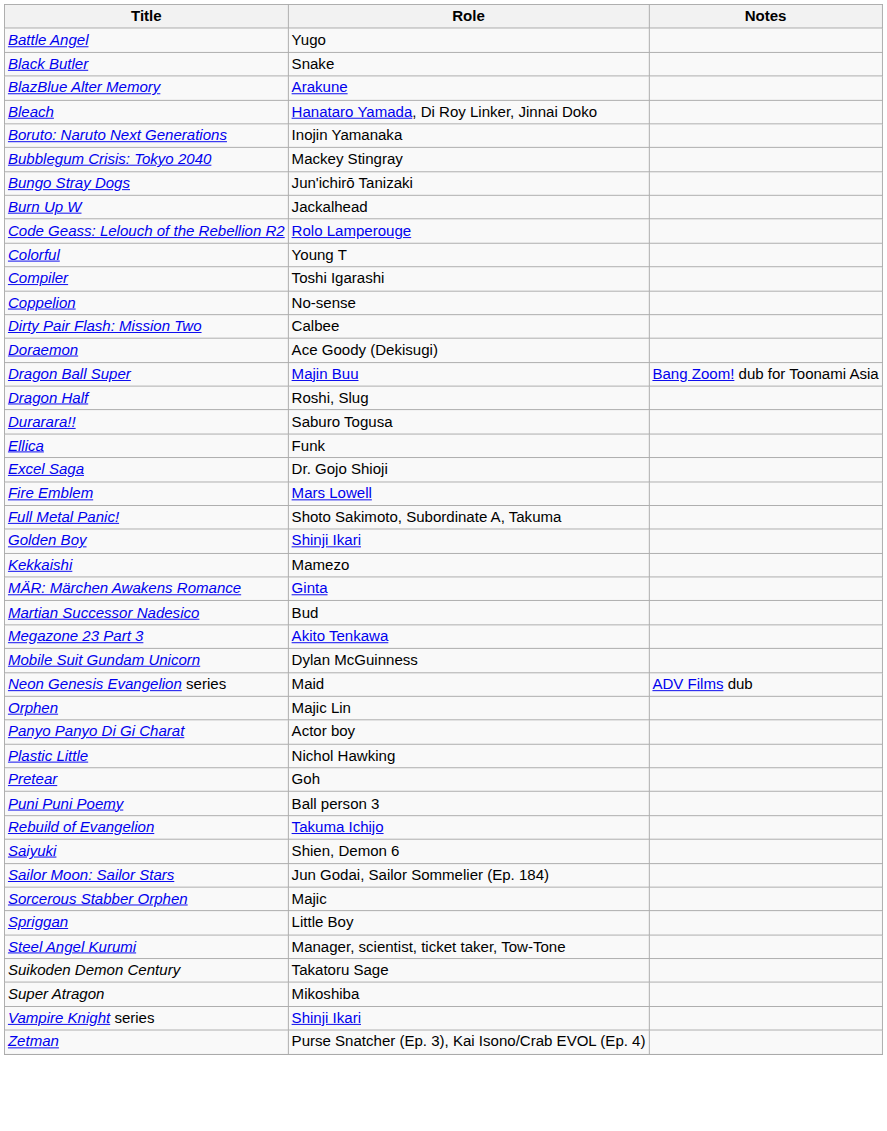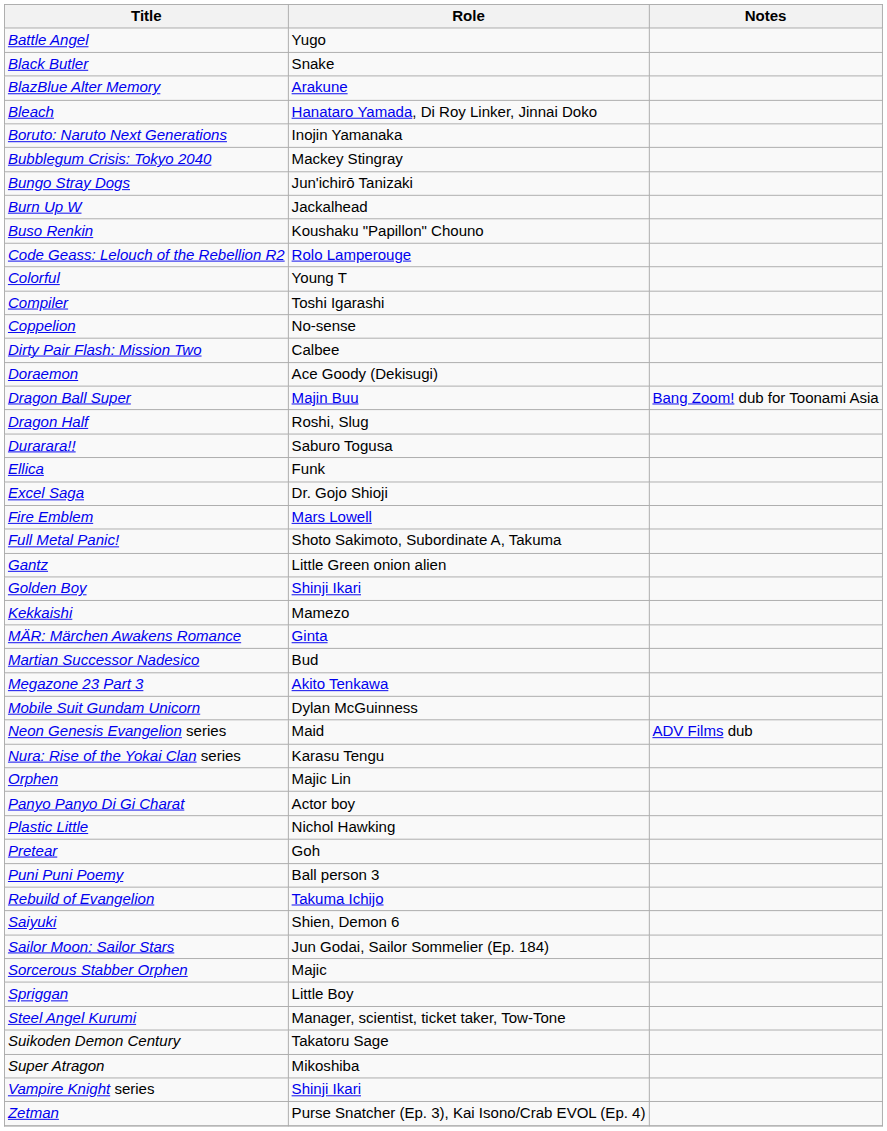 <table class="wikitable">
 <tr>
 <th>Title</th>
 <th>Role</th>
 <th>Notes</th>
 </tr>
 <tr>
 <td><em><a href='#'>Battle Angel</a></em></td>
 <td>Yugo</td>
 <td></td>
 </tr>
 <tr>
 <td><em><a href='#'>Black Butler</a></em></td>
 <td>Snake</td>
 <td></td>
 </tr>
 <tr>
 <td><em><a href='#'>BlazBlue Alter Memory</a></em></td>
 <td><a href='#'>Arakune</a></td>
 <td></td>
 </tr>
 <tr>
 <td><em><a href='#'>Bleach</a></em></td>
 <td><a href='#'>Hanataro Yamada</a>, Di Roy Linker, Jinnai Doko</td>
 <td></td>
 </tr>
 <tr>
 <td><em><a href='#'>Boruto: Naruto Next Generations</a></em></td>
 <td>Inojin Yamanaka</td>
 <td></td>
 </tr>
 <tr>
 <td><em><a href='#'>Bubblegum Crisis: Tokyo 2040</a></em></td>
 <td>Mackey Stingray</td>
 <td></td>
 </tr>
 <tr>
 <td><em><a href='#'>Bungo Stray Dogs</a></em></td>
 <td>Jun'ichirō Tanizaki</td>
 <td></td>
 </tr>
 <tr>
 <td><em><a href='#'>Burn Up W</a></em></td>
 <td>Jackalhead</td>
+<td></td>
+</tr>
+<tr>
+<td><em><a href='#'>Buso Renkin</a></em></td>
+<td>Koushaku "Papillon" Chouno</td>
 <td></td>
 </tr>
 <tr>
 <td><em><a href='#'>Code Geass: Lelouch of the Rebellion R2</a></em></td>
 <td><a href='#'>Rolo Lamperouge</a></td>
 <td></td>
 </tr>
 <tr>
 <td><em><a href='#'>Colorful</a></em></td>
 <td>Young T</td>
 <td></td>
 </tr>
 <tr>
 <td><em><a href='#'>Compiler</a></em></td>
 <td>Toshi Igarashi</td>
 <td></td>
 </tr>
 <tr>
 <td><em><a href='#'>Coppelion</a></em></td>
 <td>No-sense</td>
 <td></td>
 </tr>
 <tr>
 <td><em><a href='#'>Dirty Pair Flash: Mission Two</a></em></td>
 <td>Calbee</td>
 <td></td>
 </tr>
 <tr>
 <td><em><a href='#'>Doraemon</a></em></td>
 <td>Ace Goody (Dekisugi)</td>
 <td></td>
 </tr>
 <tr>
 <td><em><a href='#'>Dragon Ball Super</a></em></td>
 <td><a href='#'>Majin Buu</a></td>
 <td><a href='#'>Bang Zoom!</a> dub for Toonami Asia</td>
 </tr>
 <tr>
 <td><em><a href='#'>Dragon Half</a></em></td>
 <td>Roshi, Slug</td>
 <td></td>
 </tr>
 <tr>
 <td><em><a href='#'>Durarara!!</a></em></td>
 <td>Saburo Togusa</td>
 <td></td>
 </tr>
 <tr>
 <td><em><a href='#'>Ellica</a></em></td>
 <td>Funk</td>
 <td></td>
 </tr>
 <tr>
 <td><em><a href='#'>Excel Saga</a></em></td>
 <td>Dr. Gojo Shioji</td>
 <td></td>
 </tr>
 <tr>
 <td><em><a href='#'>Fire Emblem</a></em></td>
 <td><a href='#'>Mars Lowell</a></td>
 <td></td>
 </tr>
 <tr>
 <td><em><a href='#'>Full Metal Panic!</a></em></td>
 <td>Shoto Sakimoto, Subordinate A, Takuma</td>
 <td></td>
 </tr>
 <tr>
+<td><em><a href='#'>Gantz</a></em></td>
+<td>Little Green onion alien</td>
+<td></td>
+</tr>
+<tr>
 <td><em><a href='#'>Golden Boy</a></em></td>
 <td><a href='#'>Shinji Ikari</a></td>
 <td></td>
 </tr>
 <tr>
 <td><em><a href='#'>Kekkaishi</a></em></td>
 <td>Mamezo</td>
 <td></td>
 </tr>
 <tr>
 <td><em><a href='#'>MÄR: Märchen Awakens Romance</a></em></td>
 <td><a href='#'>Ginta</a></td>
 <td></td>
 </tr>
 <tr>
 <td><em><a href='#'>Martian Successor Nadesico</a></em></td>
 <td>Bud</td>
 <td></td>
 </tr>
 <tr>
 <td><em><a href='#'>Megazone 23 Part 3</a></em></td>
 <td><a href='#'>Akito Tenkawa</a></td>
 <td></td>
 </tr>
 <tr>
 <td><em><a href='#'>Mobile Suit Gundam Unicorn</a></em></td>
 <td>Dylan McGuinness</td>
 <td></td>
 </tr>
 <tr>
 <td><em><a href='#'>Neon Genesis Evangelion</a></em> series</td>
 <td>Maid</td>
 <td><a href='#'>ADV Films</a> dub</td>
+</tr>
+<tr>
+<td><em><a href='#'>Nura: Rise of the Yokai Clan</a></em> series</td>
+<td>Karasu Tengu</td>
+<td></td>
 </tr>
 <tr>
 <td><em><a href='#'>Orphen</a></em></td>
 <td>Majic Lin</td>
 <td></td>
 </tr>
 <tr>
 <td><em><a href='#'>Panyo Panyo Di Gi Charat</a></em></td>
 <td>Actor boy</td>
 <td></td>
 </tr>
 <tr>
 <td><em><a href='#'>Plastic Little</a></em></td>
 <td>Nichol Hawking</td>
 <td></td>
 </tr>
 <tr>
 <td><em><a href='#'>Pretear</a></em></td>
 <td>Goh</td>
 <td></td>
 </tr>
 <tr>
 <td><em><a href='#'>Puni Puni Poemy</a></em></td>
 <td>Ball person 3</td>
 <td></td>
 </tr>
 <tr>
 <td><em><a href='#'>Rebuild of Evangelion</a></em></td>
 <td><a href='#'>Takuma Ichijo</a></td>
 <td></td>
 </tr>
 <tr>
 <td><em><a href='#'>Saiyuki</a></em></td>
 <td>Shien, Demon 6</td>
 <td></td>
 </tr>
 <tr>
 <td><a href='#'><em>Sailor Moon: Sailor Stars</em></a></td>
 <td>Jun Godai, Sailor Sommelier (Ep. 184)</td>
 <td></td>
 </tr>
 <tr>
 <td><em><a href='#'>Sorcerous Stabber Orphen</a></em></td>
 <td>Majic</td>
 <td></td>
 </tr>
 <tr>
 <td><em><a href='#'>Spriggan</a></em></td>
 <td>Little Boy</td>
 <td></td>
 </tr>
 <tr>
 <td><em><a href='#'>Steel Angel Kurumi</a></em></td>
 <td>Manager, scientist, ticket taker, Tow-Tone</td>
 <td></td>
 </tr>
 <tr>
 <td><em>Suikoden Demon Century</em></td>
 <td>Takatoru Sage</td>
 <td></td>
 </tr>
 <tr>
 <td><em>Super Atragon</em></td>
 <td>Mikoshiba</td>
 <td></td>
 </tr>
 <tr>
 <td><em><a href='#'>Vampire Knight</a></em> series</td>
 <td><a href='#'>Shinji Ikari</a></td>
 <td></td>
 </tr>
 <tr>
 <td><em><a href='#'>Zetman</a></em></td>
 <td>Purse Snatcher (Ep. 3), Kai Isono/Crab EVOL (Ep. 4)</td>
 <td></td>
 </tr>
 <tr>
 </tr>
 </table>
